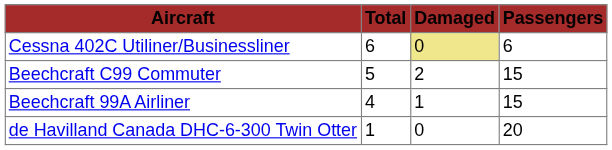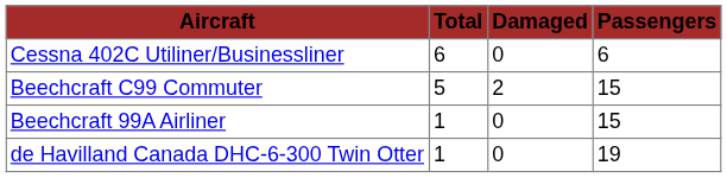 <table class="toccolours" border="1" cellpadding="3" style="border-collapse:collapse;margin:auto;">
 <tr bgcolor=brown>
 <th>Aircraft</th>
 <th>Total</th>
 <th>Damaged</th>
 <th>Passengers</th>
 </tr>
 <tr>
 <td><a href='#'>Cessna 402C Utiliner/Businessliner</a></td>
 <td>6</td>
-<td style="background: khaki;">0</td>
+<td>0</td>
 <td>6</td>
 </tr>
 <tr>
 <td><a href='#'>Beechcraft C99 Commuter</a></td>
 <td>5</td>
 <td>2</td>
 <td>15</td>
 </tr>
 <tr>
 <td><a href='#'>Beechcraft 99A Airliner</a></td>
-<td>4</td>
 <td>1</td>
+<td>0</td>
 <td>15</td>
 </tr>
 <tr>
 <td><a href='#'>de Havilland Canada DHC-6-300 Twin Otter</a></td>
 <td>1</td>
 <td>0</td>
-<td>20</td>
+<td>19</td>
 </tr>
 </table>
